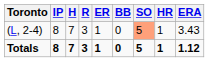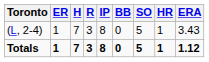 <table class="wikitable sortable">
 <tr>
 <th>Toronto</th>
-<th><a href='#'>IP</a></th>
+<th><a href='#'>ER</a></th>
 <th><a href='#'>H</a></th>
 <th><a href='#'>R</a></th>
-<th><a href='#'>ER</a></th>
+<th><a href='#'>IP</a></th>
 <th><a href='#'>BB</a></th>
 <th><a href='#'>SO</a></th>
 <th><a href='#'>HR</a></th>
 <th><a href='#'>ERA</a></th>
 </tr>
 <tr>
 <td> (<a href='#'>L</a>, 2-4)</td>
-<td>8</td>
+<td>1</td>
 <td>7</td>
 <td>3</td>
-<td>1</td>
+<td>8</td>
 <td>0</td>
-<td style="background: lightsalmon;">5</td>
+<td>5</td>
 <td>1</td>
 <td>3.43</td>
 </tr>
 <tr class="sortbottom">
 <td><strong>Totals</strong></td>
-<td><strong>8</strong></td>
+<td><strong>1</strong></td>
 <td><strong>7</strong></td>
 <td><strong>3</strong></td>
-<td><strong>1</strong></td>
+<td><strong>8</strong></td>
 <td><strong>0</strong></td>
 <td><strong>5</strong></td>
 <td><strong>1</strong></td>
 <td><strong>1.12</strong></td>
 </tr>
 </table>
